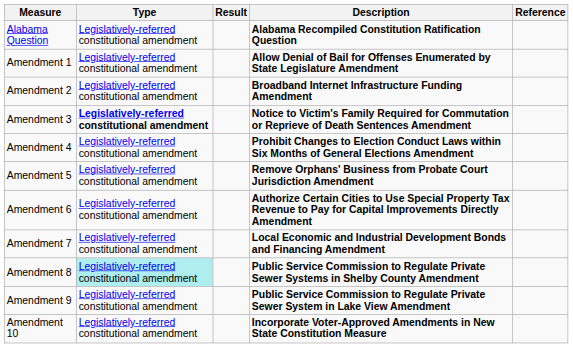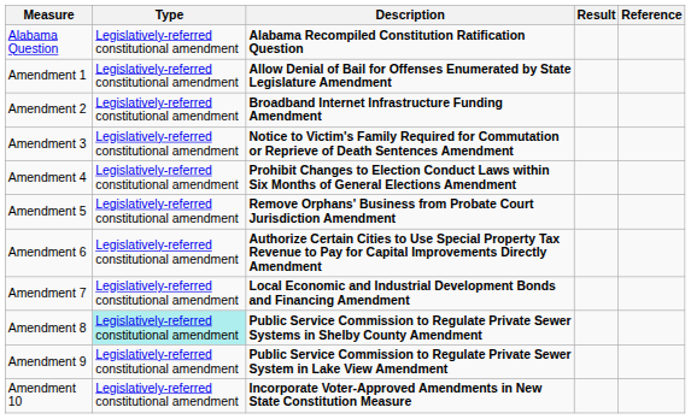 <table class="wikitable">
 <tr>
 <th>Measure</th>
 <th>Type</th>
+<th>Description</th>
 <th>Result</th>
-<th>Description</th>
 <th>Reference</th>
 </tr>
 <tr>
 <td><a href='#'>Alabama Question</a></td>
 <td><a href='#'>Legislatively-referred</a> constitutional amendment</td>
+<td><strong>Alabama Recompiled Constitution Ratification Question</strong></td>
 <td></td>
-<td><strong>Alabama Recompiled Constitution Ratification Question</strong></td>
 <td></td>
 </tr>
 <tr>
 <td>Amendment 1</td>
 <td><a href='#'>Legislatively-referred</a> constitutional amendment</td>
+<td><strong>Allow Denial of Bail for Offenses Enumerated by State Legislature Amendment</strong></td>
 <td></td>
-<td><strong>Allow Denial of Bail for Offenses Enumerated by State Legislature Amendment</strong></td>
 <td></td>
 </tr>
 <tr>
 <td>Amendment 2</td>
 <td><a href='#'>Legislatively-referred</a> constitutional amendment</td>
+<td><strong>Broadband Internet Infrastructure Funding Amendment</strong></td>
 <td></td>
-<td><strong>Broadband Internet Infrastructure Funding Amendment</strong></td>
 <td></td>
 </tr>
 <tr>
 <td>Amendment 3</td>
-<td><strong><a href='#'>Legislatively-referred</a> constitutional amendment</strong></td>
+<td><a href='#'>Legislatively-referred</a> constitutional amendment</td>
+<td><strong>Notice to Victim's Family Required for Commutation or Reprieve of Death Sentences Amendment</strong></td>
 <td></td>
-<td><strong>Notice to Victim's Family Required for Commutation or Reprieve of Death Sentences Amendment</strong></td>
 <td></td>
 </tr>
 <tr>
 <td>Amendment 4</td>
 <td><a href='#'>Legislatively-referred</a> constitutional amendment</td>
+<td><strong>Prohibit Changes to Election Conduct Laws within Six Months of General Elections Amendment</strong></td>
 <td></td>
-<td><strong>Prohibit Changes to Election Conduct Laws within Six Months of General Elections Amendment</strong></td>
 <td></td>
 </tr>
 <tr>
 <td>Amendment 5</td>
 <td><a href='#'>Legislatively-referred</a> constitutional amendment</td>
+<td><strong>Remove Orphans' Business from Probate Court Jurisdiction Amendment</strong></td>
 <td></td>
-<td><strong>Remove Orphans' Business from Probate Court Jurisdiction Amendment</strong></td>
 <td></td>
 </tr>
 <tr>
 <td>Amendment 6</td>
 <td><a href='#'>Legislatively-referred</a> constitutional amendment</td>
+<td><strong>Authorize Certain Cities to Use Special Property Tax Revenue to Pay for Capital Improvements Directly Amendment</strong></td>
 <td></td>
-<td><strong>Authorize Certain Cities to Use Special Property Tax Revenue to Pay for Capital Improvements Directly Amendment</strong></td>
 <td></td>
 </tr>
 <tr>
 <td>Amendment 7</td>
 <td><a href='#'>Legislatively-referred</a> constitutional amendment</td>
+<td><strong>Local Economic and Industrial Development Bonds and Financing Amendment</strong></td>
 <td></td>
-<td><strong>Local Economic and Industrial Development Bonds and Financing Amendment</strong></td>
 <td></td>
 </tr>
 <tr>
 <td>Amendment 8</td>
 <td style="background: paleturquoise;"><a href='#'>Legislatively-referred</a> constitutional amendment</td>
+<td><strong>Public Service Commission to Regulate Private Sewer Systems in Shelby County Amendment</strong></td>
 <td></td>
-<td><strong>Public Service Commission to Regulate Private Sewer Systems in Shelby County Amendment</strong></td>
 <td></td>
 </tr>
 <tr>
 <td>Amendment 9</td>
 <td><a href='#'>Legislatively-referred</a> constitutional amendment</td>
+<td><strong>Public Service Commission to Regulate Private Sewer System in Lake View Amendment</strong></td>
 <td></td>
-<td><strong>Public Service Commission to Regulate Private Sewer System in Lake View Amendment</strong></td>
 <td></td>
 </tr>
 <tr>
 <td>Amendment 10</td>
 <td><a href='#'>Legislatively-referred</a> constitutional amendment</td>
+<td><strong>Incorporate Voter-Approved Amendments in New State Constitution Measure</strong></td>
 <td></td>
-<td><strong>Incorporate Voter-Approved Amendments in New State Constitution Measure</strong></td>
 <td></td>
 </tr>
 </table>
